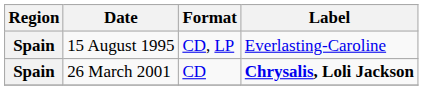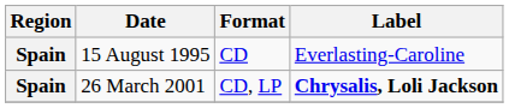 <table class="wikitable plainrowheaders">
 <tr>
 <th scope="col">Region</th>
 <th scope="col">Date</th>
 <th scope="col">Format</th>
 <th scope="col">Label</th>
 </tr>
 <tr>
 <th scope="row">Spain</th>
 <td rowspan="1">15 August 1995</td>
-<td rowspan="1"><a href='#'>CD</a>, <a href='#'>LP</a></td>
+<td rowspan="1"><a href='#'>CD</a></td>
 <td rowspan="1"><a href='#'>Everlasting-Caroline</a></td>
 </tr>
 <tr>
 <th scope="row">Spain</th>
 <td rowspan="1">26 March 2001</td>
-<td rowspan="1"><a href='#'>CD</a></td>
+<td rowspan="1"><a href='#'>CD</a>, <a href='#'>LP</a></td>
 <td rowspan="1"><strong><a href='#'>Chrysalis</a>, Loli Jackson</strong></td>
 </tr>
 <tr>
 </tr>
 </table>
